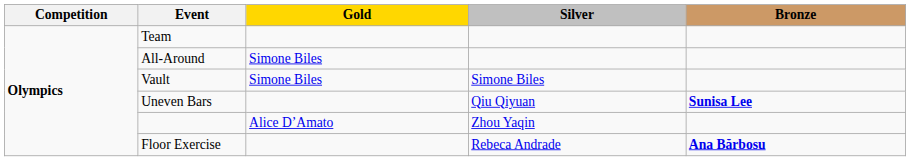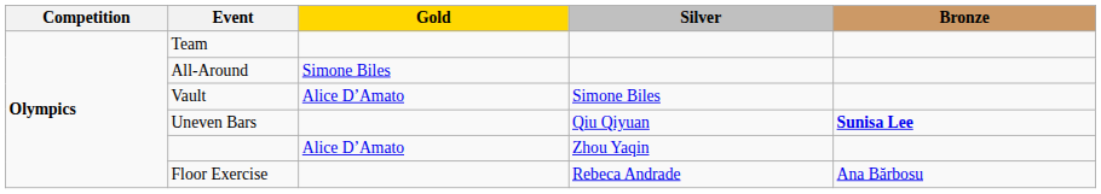 <table class="wikitable" style="width:67%;">
 <tr>
 <th style="text-align:center; width:1%;">Competition</th>
 <th style="text-align:center; width:1%;">Event</th>
 <td style="text-align:center; width:3%; background:gold;"><strong>Gold</strong></td>
 <td style="text-align:center; width:3%; background:silver;"><strong>Silver</strong></td>
 <td style="text-align:center; width:3%; background:#c96;"><strong>Bronze</strong></td>
 </tr>
 <tr>
 <td rowspan=6><strong>Olympics</strong></td>
 <td>Team</td>
 <td></td>
 <td></td>
 <td></td>
 </tr>
 <tr>
 <td>All-Around</td>
 <td> <a href='#'>Simone Biles</a></td>
 <td></td>
 <td></td>
 </tr>
 <tr>
 <td>Vault</td>
-<td> <a href='#'>Simone Biles</a></td>
+<td> <a href='#'>Alice D’Amato</a></td>
 <td> <a href='#'>Simone Biles</a></td>
 <td></td>
 </tr>
 <tr>
 <td>Uneven Bars</td>
 <td></td>
 <td> <a href='#'>Qiu Qiyuan</a></td>
 <td><strong> <a href='#'>Sunisa Lee</a></strong></td>
 </tr>
 <tr>
 <td></td>
 <td> <a href='#'>Alice D’Amato</a></td>
 <td> <a href='#'>Zhou Yaqin</a></td>
 <td></td>
 </tr>
 <tr>
 <td>Floor Exercise</td>
 <td></td>
 <td> <a href='#'>Rebeca Andrade</a></td>
-<td><strong> <a href='#'>Ana Bărbosu</a></strong></td>
+<td> <a href='#'>Ana Bărbosu</a></td>
 </tr>
 </table>
